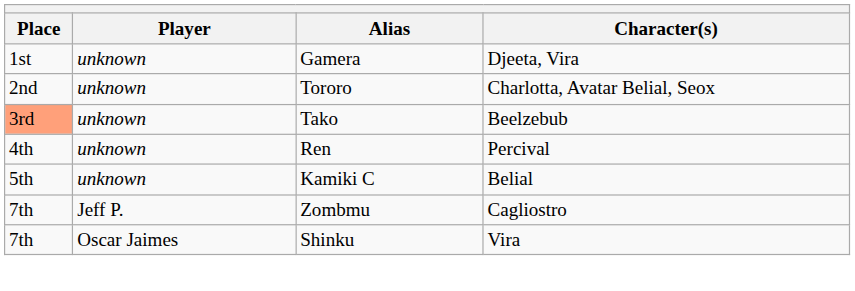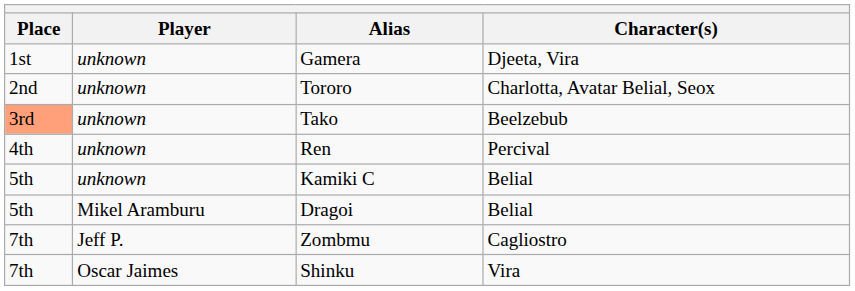 <table class="wikitable">
 <tr>
 <th colspan=4></th>
 </tr>
 <tr>
 <th style="width:50px;">Place</th>
 <th style="width:180px;">Player</th>
 <th style="width:150px;">Alias</th>
 <th style="width:300px;">Character(s)</th>
 </tr>
 <tr>
 <td>1st</td>
 <td> <em>unknown</em></td>
 <td>Gamera</td>
 <td>Djeeta, Vira</td>
 </tr>
 <tr>
 <td>2nd</td>
 <td> <em>unknown</em></td>
 <td>Tororo</td>
 <td>Charlotta, Avatar Belial, Seox</td>
 </tr>
 <tr>
 <td style="background: lightsalmon;">3rd</td>
 <td> <em>unknown</em></td>
 <td>Tako</td>
 <td>Beelzebub</td>
 </tr>
 <tr>
 <td>4th</td>
 <td> <em>unknown</em></td>
 <td>Ren</td>
 <td>Percival</td>
 </tr>
 <tr>
 <td>5th</td>
 <td> <em>unknown</em></td>
 <td>Kamiki C</td>
 <td>Belial</td>
 </tr>
 <tr>
+<td>5th</td>
+<td> Mikel Aramburu</td>
+<td>Dragoi</td>
+<td>Belial</td>
+</tr>
+<tr>
 <td>7th</td>
 <td> Jeff P.</td>
 <td>Zombmu</td>
 <td>Cagliostro</td>
 </tr>
 <tr>
 <td>7th</td>
 <td> Oscar Jaimes</td>
 <td>Shinku</td>
 <td>Vira</td>
 </tr>
 </table>
